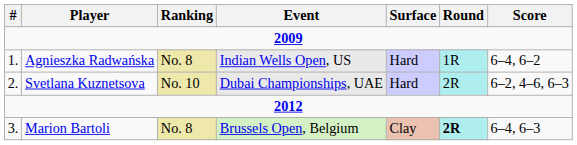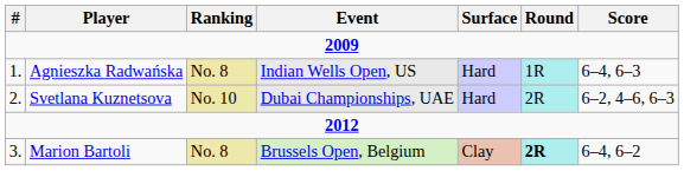 <table class="wikitable sortable">
 <tr>
 <th><strong>#</strong></th>
 <th><strong>Player</strong></th>
 <th><strong>Ranking</strong></th>
 <th><strong>Event</strong></th>
 <th><strong>Surface</strong></th>
 <th><strong>Round</strong></th>
 <th><strong>Score</strong></th>
 </tr>
 <tr>
 <td colspan=7 style=text-align:center><strong><a href='#'>2009</a></strong></td>
 </tr>
 <tr>
 <td>1.</td>
 <td> <a href='#'>Agnieszka Radwańska</a></td>
 <td bgcolor=EEE8AA>No. 8</td>
 <td style="background:#e9e9e9;"><a href='#'>Indian Wells Open</a>, US</td>
 <td bgcolor=CCCCFF>Hard</td>
 <td bgcolor=afeeee>1R</td>
-<td>6–4, 6–2</td>
+<td>6–4, 6–3</td>
 </tr>
 <tr>
 <td>2.</td>
 <td> <a href='#'>Svetlana Kuznetsova</a></td>
 <td bgcolor=EEE8AA>No. 10</td>
 <td style="background:#e9e9e9;"><a href='#'>Dubai Championships</a>, UAE</td>
 <td bgcolor=CCCCFF>Hard</td>
 <td bgcolor=afeeee>2R</td>
 <td>6–2, 4–6, 6–3</td>
 </tr>
 <tr>
 <td colspan=7 style=text-align:center><strong><a href='#'>2012</a></strong></td>
 </tr>
 <tr>
 <td>3.</td>
 <td> <a href='#'>Marion Bartoli</a></td>
 <td bgcolor=EEE8AA>No. 8</td>
 <td style="background:#d4f1c5;"><a href='#'>Brussels Open</a>, Belgium</td>
 <td bgcolor=EBC2AF>Clay</td>
 <td bgcolor=afeeee><strong>2R</strong></td>
-<td>6–4, 6–3</td>
+<td>6–4, 6–2</td>
 </tr>
 </table>
